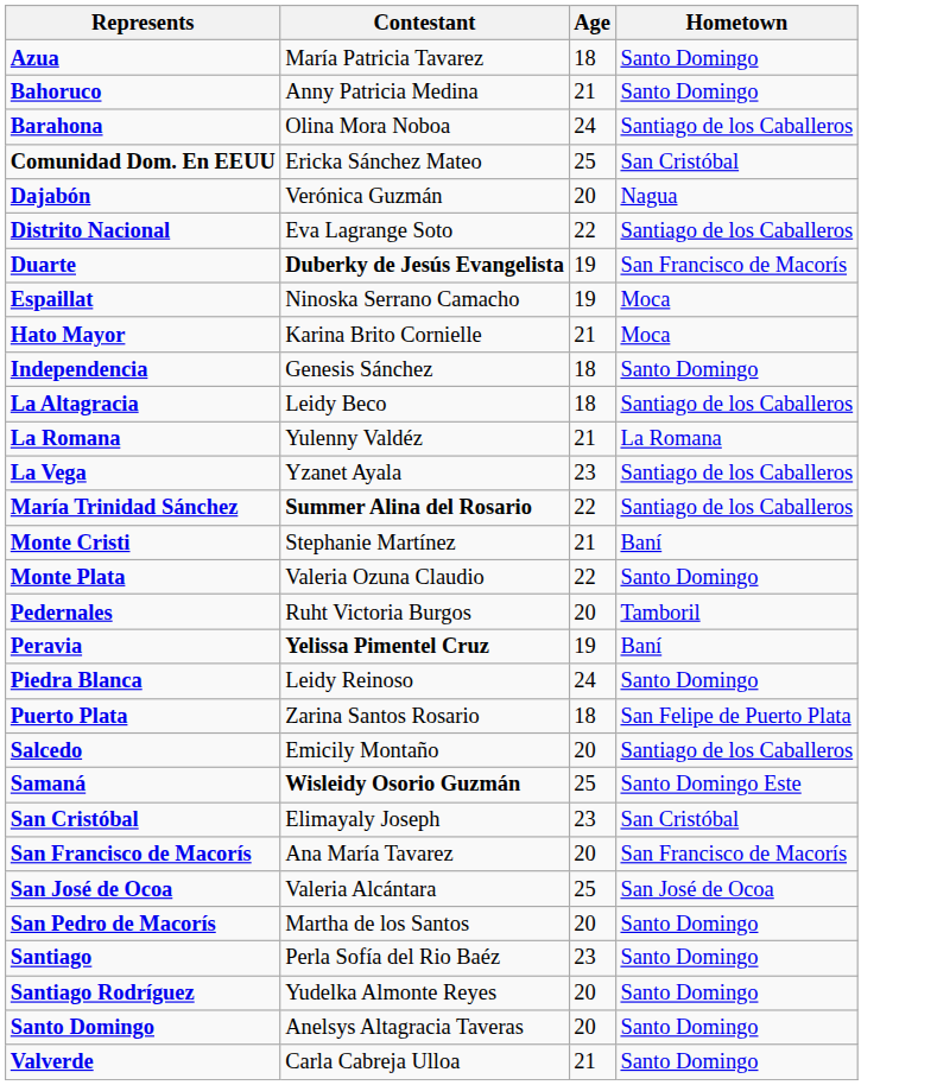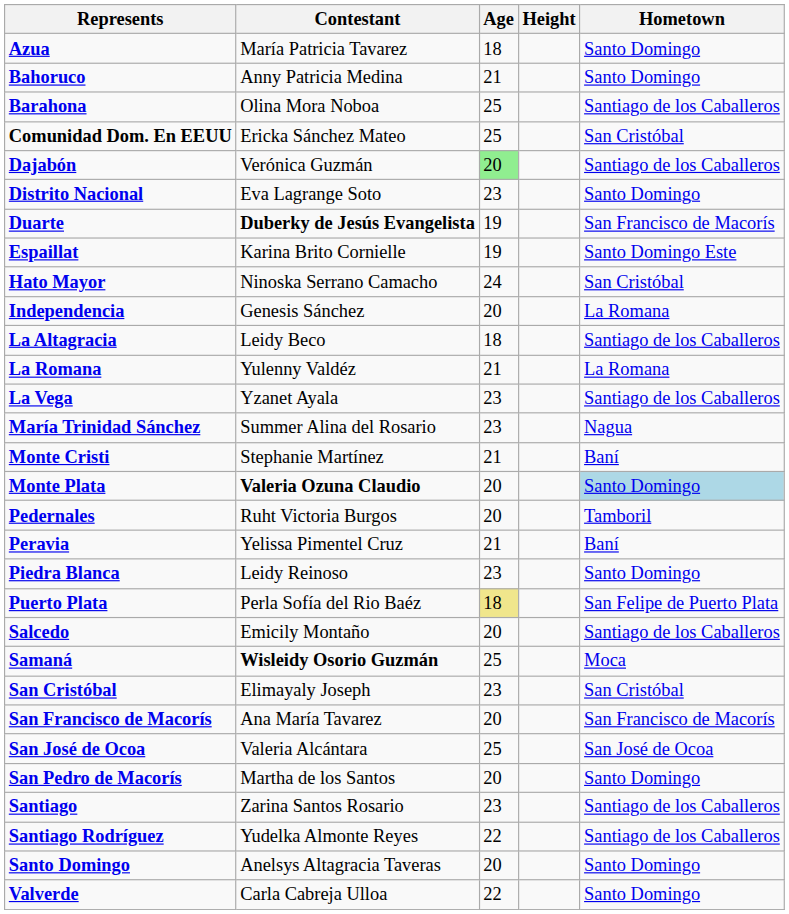 <table class="sortable wikitable">
 <tr>
 <th>Represents</th>
 <th>Contestant</th>
 <th>Age</th>
+<th>Height</th>
 <th>Hometown</th>
 </tr>
 <tr>
 <td><strong><a href='#'>Azua</a></strong></td>
 <td>María Patricia Tavarez</td>
 <td>18</td>
+<td></td>
 <td><a href='#'>Santo Domingo</a></td>
 </tr>
 <tr>
 <td><strong><a href='#'>Bahoruco</a></strong></td>
 <td>Anny Patricia Medina</td>
 <td>21</td>
+<td></td>
 <td><a href='#'>Santo Domingo</a></td>
 </tr>
 <tr>
 <td><strong><a href='#'>Barahona</a></strong></td>
 <td>Olina Mora Noboa</td>
-<td>24</td>
+<td>25</td>
+<td></td>
 <td><a href='#'>Santiago de los Caballeros</a></td>
 </tr>
 <tr>
 <td><strong>Comunidad Dom. En EEUU</strong></td>
 <td>Ericka Sánchez Mateo</td>
 <td>25</td>
+<td></td>
 <td><a href='#'>San Cristóbal</a></td>
 </tr>
 <tr>
 <td><strong><a href='#'>Dajabón</a></strong></td>
 <td>Verónica Guzmán</td>
-<td>20</td>
-<td><a href='#'>Nagua</a></td>
+<td style="background: lightgreen;">20</td>
+<td></td>
+<td><a href='#'>Santiago de los Caballeros</a></td>
 </tr>
 <tr>
 <td><strong><a href='#'>Distrito Nacional</a></strong></td>
 <td>Eva Lagrange Soto</td>
-<td>22</td>
-<td><a href='#'>Santiago de los Caballeros</a></td>
+<td>23</td>
+<td></td>
+<td><a href='#'>Santo Domingo</a></td>
 </tr>
 <tr>
 <td><strong><a href='#'>Duarte</a></strong></td>
 <td><strong>Duberky de Jesús Evangelista</strong></td>
 <td>19</td>
+<td></td>
 <td><a href='#'>San Francisco de Macorís</a></td>
 </tr>
 <tr>
 <td><strong><a href='#'>Espaillat</a></strong></td>
-<td>Ninoska Serrano Camacho</td>
+<td>Karina Brito Cornielle</td>
 <td>19</td>
-<td><a href='#'>Moca</a></td>
+<td></td>
+<td><a href='#'>Santo Domingo Este</a></td>
 </tr>
 <tr>
 <td><strong><a href='#'>Hato Mayor</a></strong></td>
-<td>Karina Brito Cornielle</td>
-<td>21</td>
-<td><a href='#'>Moca</a></td>
+<td>Ninoska Serrano Camacho</td>
+<td>24</td>
+<td></td>
+<td><a href='#'>San Cristóbal</a></td>
 </tr>
 <tr>
 <td><strong><a href='#'>Independencia</a></strong></td>
 <td>Genesis Sánchez</td>
-<td>18</td>
-<td><a href='#'>Santo Domingo</a></td>
+<td>20</td>
+<td></td>
+<td><a href='#'>La Romana</a></td>
 </tr>
 <tr>
 <td><strong><a href='#'>La Altagracia</a></strong></td>
 <td>Leidy Beco</td>
 <td>18</td>
+<td></td>
 <td><a href='#'>Santiago de los Caballeros</a></td>
 </tr>
 <tr>
 <td><strong><a href='#'>La Romana</a></strong></td>
 <td>Yulenny Valdéz</td>
 <td>21</td>
+<td></td>
 <td><a href='#'>La Romana</a></td>
 </tr>
 <tr>
 <td><strong><a href='#'>La Vega</a></strong></td>
 <td>Yzanet Ayala</td>
 <td>23</td>
+<td></td>
 <td><a href='#'>Santiago de los Caballeros</a></td>
 </tr>
 <tr>
 <td><strong><a href='#'>María Trinidad Sánchez</a></strong></td>
-<td><strong>Summer Alina del Rosario</strong></td>
-<td>22</td>
-<td><a href='#'>Santiago de los Caballeros</a></td>
+<td>Summer Alina del Rosario</td>
+<td>23</td>
+<td></td>
+<td><a href='#'>Nagua</a></td>
 </tr>
 <tr>
 <td><strong><a href='#'>Monte Cristi</a></strong></td>
 <td>Stephanie Martínez</td>
 <td>21</td>
+<td></td>
 <td><a href='#'>Baní</a></td>
 </tr>
 <tr>
 <td><strong><a href='#'>Monte Plata</a></strong></td>
-<td>Valeria Ozuna Claudio</td>
-<td>22</td>
-<td><a href='#'>Santo Domingo</a></td>
+<td><strong>Valeria Ozuna Claudio</strong></td>
+<td>20</td>
+<td></td>
+<td style="background: lightblue;"><a href='#'>Santo Domingo</a></td>
 </tr>
 <tr>
 <td><strong><a href='#'>Pedernales</a></strong></td>
 <td>Ruht Victoria Burgos</td>
 <td>20</td>
+<td></td>
 <td><a href='#'>Tamboril</a></td>
 </tr>
 <tr>
 <td><strong><a href='#'>Peravia</a></strong></td>
-<td><strong>Yelissa Pimentel Cruz</strong></td>
-<td>19</td>
+<td>Yelissa Pimentel Cruz</td>
+<td>21</td>
+<td></td>
 <td><a href='#'>Baní</a></td>
 </tr>
 <tr>
 <td><strong><a href='#'>Piedra Blanca</a></strong></td>
 <td>Leidy Reinoso</td>
-<td>24</td>
+<td>23</td>
+<td></td>
 <td><a href='#'>Santo Domingo</a></td>
 </tr>
 <tr>
 <td><strong><a href='#'>Puerto Plata</a></strong></td>
-<td>Zarina Santos Rosario</td>
-<td>18</td>
+<td>Perla Sofía del Rio Baéz</td>
+<td style="background: khaki;">18</td>
+<td></td>
 <td><a href='#'>San Felipe de Puerto Plata</a></td>
 </tr>
 <tr>
 <td><strong><a href='#'>Salcedo</a></strong></td>
 <td>Emicily Montaño</td>
 <td>20</td>
+<td></td>
 <td><a href='#'>Santiago de los Caballeros</a></td>
 </tr>
 <tr>
 <td><strong><a href='#'>Samaná</a></strong></td>
 <td><strong>Wisleidy Osorio Guzmán</strong></td>
 <td>25</td>
-<td><a href='#'>Santo Domingo Este</a></td>
+<td></td>
+<td><a href='#'>Moca</a></td>
 </tr>
 <tr>
 <td><strong><a href='#'>San Cristóbal</a></strong></td>
 <td>Elimayaly Joseph</td>
 <td>23</td>
+<td></td>
 <td><a href='#'>San Cristóbal</a></td>
 </tr>
 <tr>
 <td><strong><a href='#'>San Francisco de Macorís</a></strong></td>
 <td>Ana María Tavarez</td>
 <td>20</td>
+<td></td>
 <td><a href='#'>San Francisco de Macorís</a></td>
 </tr>
 <tr>
 <td><strong><a href='#'>San José de Ocoa</a></strong></td>
 <td>Valeria Alcántara</td>
 <td>25</td>
+<td></td>
 <td><a href='#'>San José de Ocoa</a></td>
 </tr>
 <tr>
 <td><strong><a href='#'>San Pedro de Macorís</a></strong></td>
 <td>Martha de los Santos</td>
 <td>20</td>
+<td></td>
 <td><a href='#'>Santo Domingo</a></td>
 </tr>
 <tr>
 <td><strong><a href='#'>Santiago</a></strong></td>
-<td>Perla Sofía del Rio Baéz</td>
+<td>Zarina Santos Rosario</td>
 <td>23</td>
-<td><a href='#'>Santo Domingo</a></td>
+<td></td>
+<td><a href='#'>Santiago de los Caballeros</a></td>
 </tr>
 <tr>
 <td><strong><a href='#'>Santiago Rodríguez</a></strong></td>
 <td>Yudelka Almonte Reyes</td>
-<td>20</td>
-<td><a href='#'>Santo Domingo</a></td>
+<td>22</td>
+<td></td>
+<td><a href='#'>Santiago de los Caballeros</a></td>
 </tr>
 <tr>
 <td><strong><a href='#'>Santo Domingo</a></strong></td>
 <td>Anelsys Altagracia Taveras</td>
 <td>20</td>
+<td></td>
 <td><a href='#'>Santo Domingo</a></td>
 </tr>
 <tr>
 <td><strong><a href='#'>Valverde</a></strong></td>
 <td>Carla Cabreja Ulloa</td>
-<td>21</td>
+<td>22</td>
+<td></td>
 <td><a href='#'>Santo Domingo</a></td>
 </tr>
 </table>
